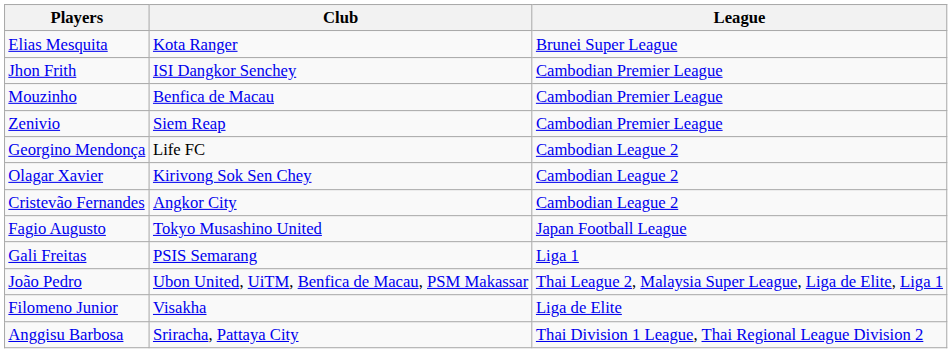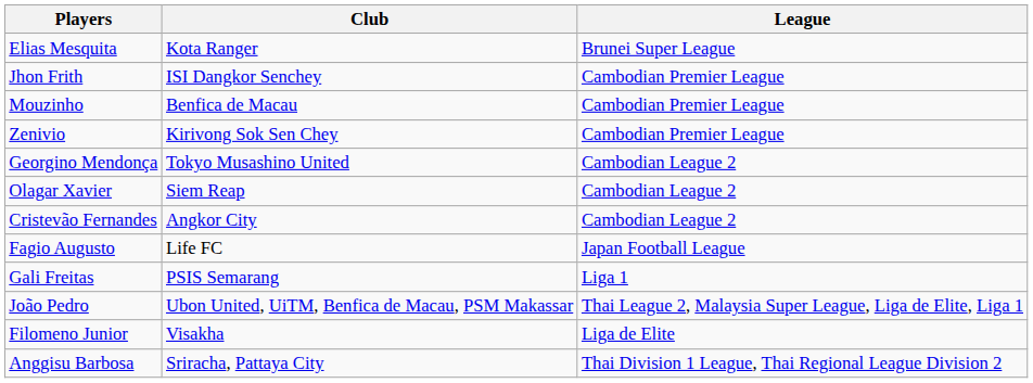 <table class="wikitable mw-collapsible">
 <tr>
 <th>Players</th>
 <th>Club</th>
 <th>League</th>
 </tr>
 <tr>
 <td><a href='#'>Elias Mesquita</a></td>
 <td><a href='#'>Kota Ranger</a></td>
 <td><a href='#'>Brunei Super League</a></td>
 </tr>
 <tr>
 <td><a href='#'>Jhon Frith</a></td>
 <td><a href='#'>ISI Dangkor Senchey</a></td>
 <td><a href='#'>Cambodian Premier League</a></td>
 </tr>
 <tr>
 <td><a href='#'>Mouzinho</a></td>
 <td><a href='#'>Benfica de Macau</a></td>
 <td><a href='#'>Cambodian Premier League</a></td>
 </tr>
 <tr>
 <td><a href='#'>Zenivio</a></td>
-<td><a href='#'>Siem Reap</a></td>
+<td><a href='#'>Kirivong Sok Sen Chey</a></td>
 <td><a href='#'>Cambodian Premier League</a></td>
 </tr>
 <tr>
 <td><a href='#'>Georgino Mendonça</a></td>
-<td>Life FC</td>
+<td><a href='#'>Tokyo Musashino United</a></td>
 <td><a href='#'>Cambodian League 2</a></td>
 </tr>
 <tr>
 <td><a href='#'>Olagar Xavier</a></td>
-<td><a href='#'>Kirivong Sok Sen Chey</a></td>
+<td><a href='#'>Siem Reap</a></td>
 <td><a href='#'>Cambodian League 2</a></td>
 </tr>
 <tr>
 <td><a href='#'>Cristevão Fernandes</a></td>
 <td><a href='#'>Angkor City</a></td>
 <td><a href='#'>Cambodian League 2</a></td>
 </tr>
 <tr>
 <td><a href='#'>Fagio Augusto</a></td>
-<td><a href='#'>Tokyo Musashino United</a></td>
+<td>Life FC</td>
 <td><a href='#'>Japan Football League</a></td>
 </tr>
 <tr>
 <td><a href='#'>Gali Freitas</a></td>
 <td><a href='#'>PSIS Semarang</a></td>
 <td><a href='#'>Liga 1</a></td>
 </tr>
 <tr>
 <td><a href='#'>João Pedro</a></td>
 <td><a href='#'>Ubon United</a>, <a href='#'>UiTM</a>, <a href='#'>Benfica de Macau</a>, <a href='#'>PSM Makassar</a></td>
 <td><a href='#'>Thai League 2</a>, <a href='#'>Malaysia Super League</a>, <a href='#'>Liga de Elite</a>, <a href='#'>Liga 1</a></td>
 </tr>
 <tr>
 <td><a href='#'>Filomeno Junior</a></td>
 <td><a href='#'>Visakha</a></td>
 <td><a href='#'>Liga de Elite</a></td>
 </tr>
 <tr>
 <td><a href='#'>Anggisu Barbosa</a></td>
 <td><a href='#'>Sriracha</a>, <a href='#'>Pattaya City</a></td>
 <td><a href='#'>Thai Division 1 League</a>, <a href='#'>Thai Regional League Division 2</a></td>
 </tr>
 </table>
